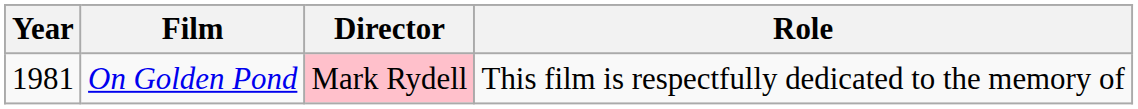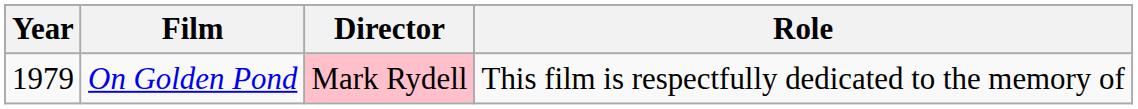 <table class="wikitable">
 <tr>
 <th>Year</th>
 <th>Film</th>
 <th>Director</th>
 <th>Role</th>
 </tr>
 <tr>
-<td>1981</td>
+<td>1979</td>
 <td><em><a href='#'>On Golden Pond</a></em></td>
 <td style="background: pink;">Mark Rydell</td>
 <td>This film is respectfully dedicated to the memory of</td>
 </tr>
 </table>
